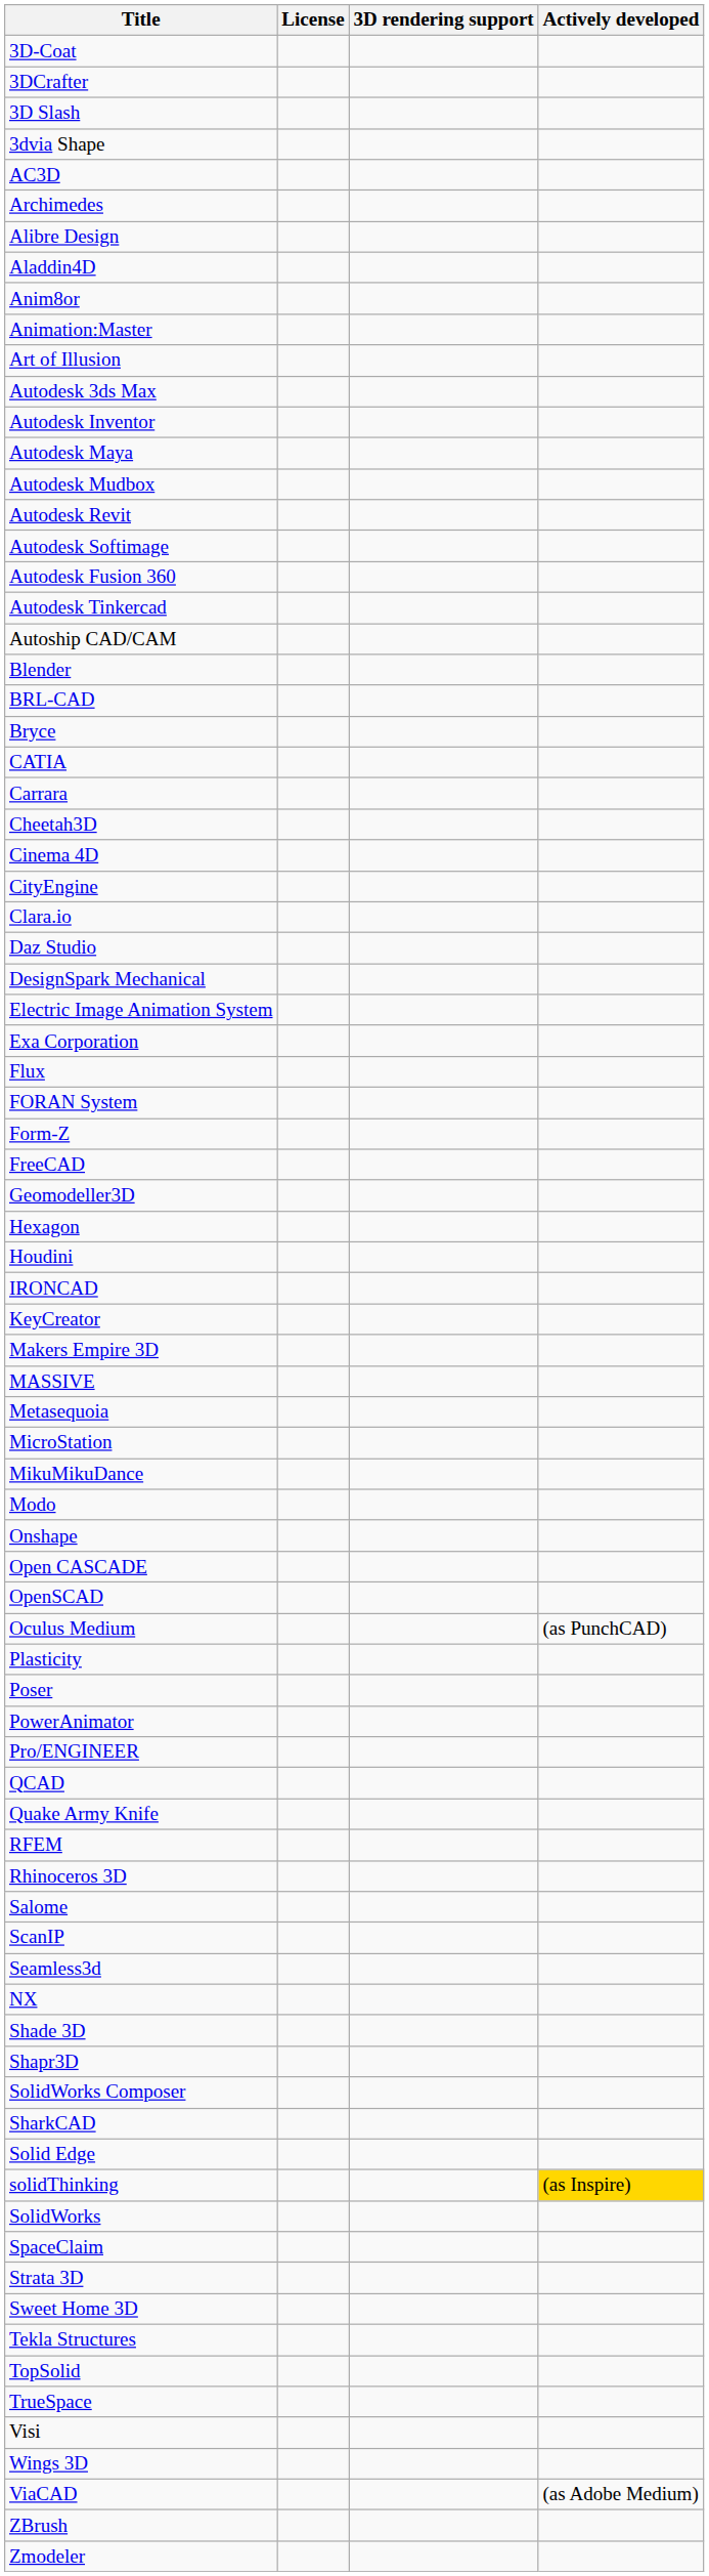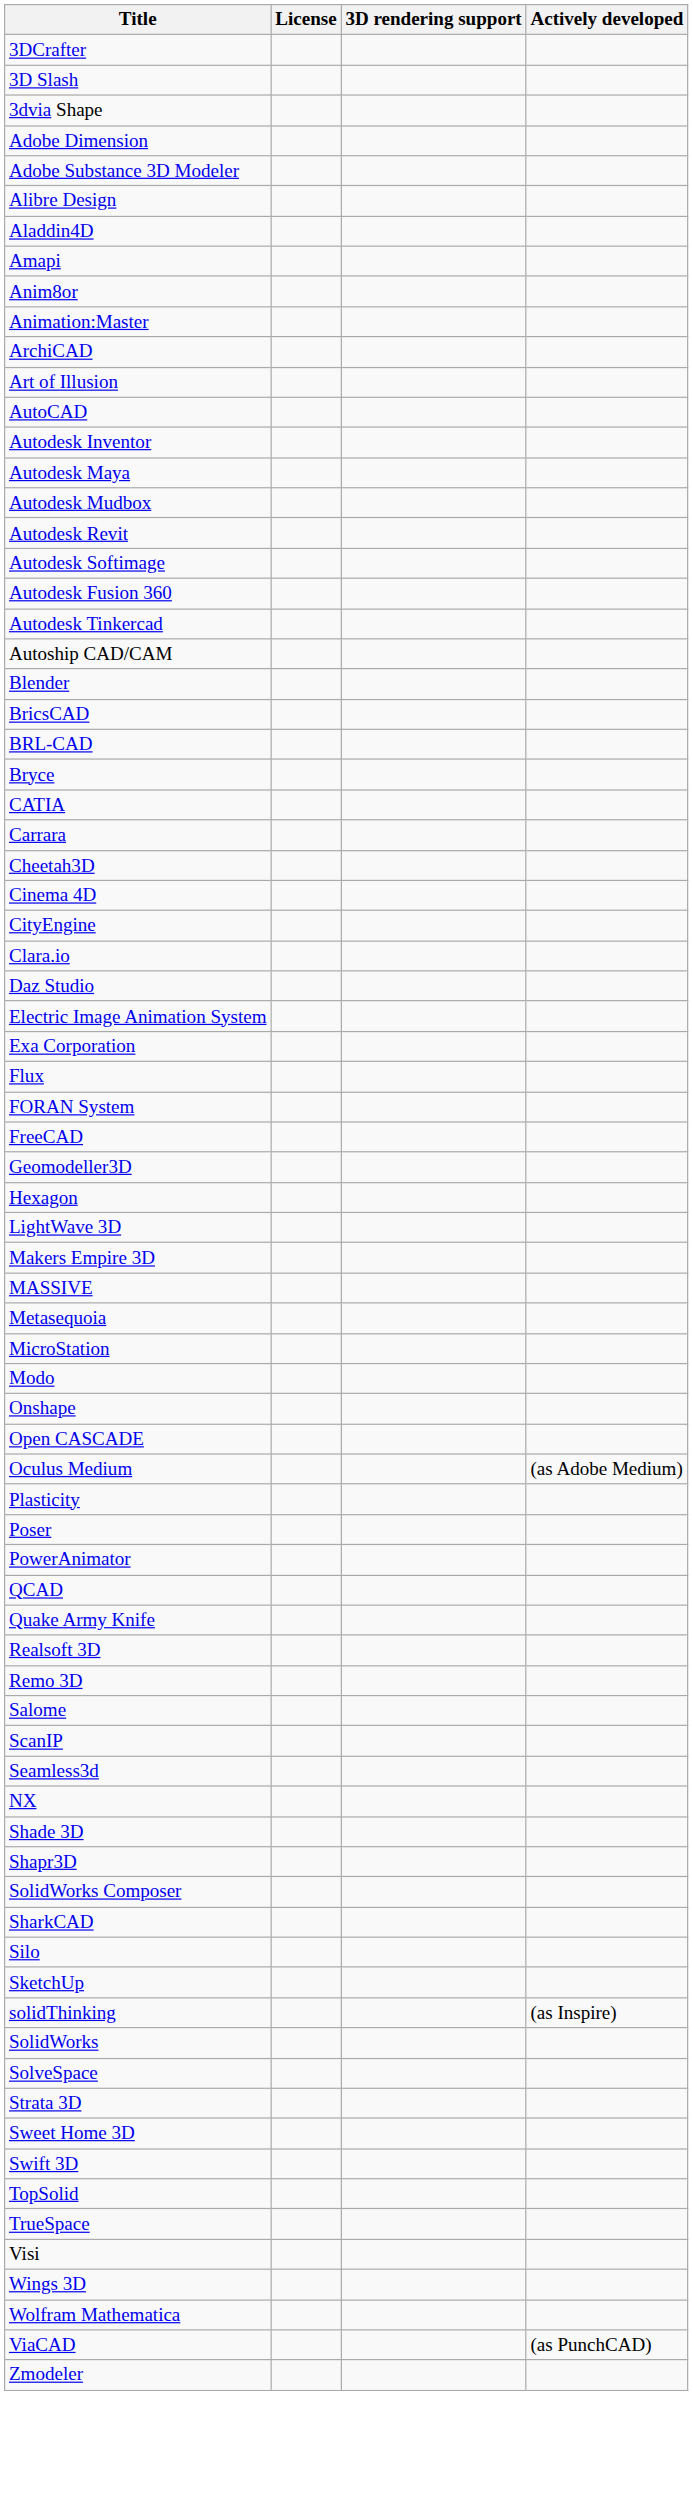 <table class="wikitable sortable">
 <tr>
 <th>Title</th>
 <th>License</th>
 <th>3D rendering support</th>
 <th>Actively developed</th>
-</tr>
-<tr>
-<td><a href='#'>3D-Coat</a></td>
-<td></td>
-<td></td>
-<td></td>
 </tr>
 <tr>
 <td><a href='#'>3DCrafter</a></td>
 <td></td>
 <td></td>
 <td></td>
 </tr>
 <tr>
 <td><a href='#'>3D Slash</a></td>
 <td></td>
 <td></td>
 <td></td>
 </tr>
 <tr>
 <td><a href='#'>3dvia</a> Shape</td>
 <td></td>
 <td></td>
 <td></td>
 </tr>
 <tr>
-<td><a href='#'>AC3D</a></td>
+<td><a href='#'>Adobe Dimension</a></td>
 <td></td>
 <td></td>
 <td></td>
 </tr>
 <tr>
-<td><a href='#'>Archimedes</a></td>
+<td><a href='#'>Adobe Substance 3D Modeler</a></td>
 <td></td>
 <td></td>
 <td></td>
 </tr>
 <tr>
 <td><a href='#'>Alibre Design</a></td>
 <td></td>
 <td></td>
 <td></td>
 </tr>
 <tr>
 <td><a href='#'>Aladdin4D</a></td>
 <td></td>
 <td></td>
 <td></td>
 </tr>
 <tr>
+<td><a href='#'>Amapi</a></td>
+<td></td>
+<td></td>
+<td></td>
+</tr>
+<tr>
 <td><a href='#'>Anim8or</a></td>
 <td></td>
 <td></td>
 <td></td>
 </tr>
 <tr>
 <td><a href='#'>Animation:Master</a></td>
 <td></td>
 <td></td>
 <td></td>
 </tr>
 <tr>
+<td><a href='#'>ArchiCAD</a></td>
+<td></td>
+<td></td>
+<td></td>
+</tr>
+<tr>
 <td><a href='#'>Art of Illusion</a></td>
 <td></td>
 <td></td>
 <td></td>
 </tr>
 <tr>
-<td><a href='#'>Autodesk 3ds Max</a></td>
+<td><a href='#'>AutoCAD</a></td>
 <td></td>
 <td></td>
 <td></td>
 </tr>
 <tr>
 <td><a href='#'>Autodesk Inventor</a></td>
 <td></td>
 <td></td>
 <td></td>
 </tr>
 <tr>
 <td><a href='#'>Autodesk Maya</a></td>
 <td></td>
 <td></td>
 <td></td>
 </tr>
 <tr>
 <td><a href='#'>Autodesk Mudbox</a></td>
 <td></td>
 <td></td>
 <td></td>
 </tr>
 <tr>
 <td><a href='#'>Autodesk Revit</a></td>
 <td></td>
 <td></td>
 <td></td>
 </tr>
 <tr>
 <td><a href='#'>Autodesk Softimage</a></td>
 <td></td>
 <td></td>
 <td></td>
 </tr>
 <tr>
 <td><a href='#'>Autodesk Fusion 360</a></td>
 <td></td>
 <td></td>
 <td></td>
 </tr>
 <tr>
 <td><a href='#'> Autodesk Tinkercad</a></td>
 <td></td>
 <td></td>
 <td></td>
 </tr>
 <tr>
 <td>Autoship CAD/CAM</td>
 <td></td>
 <td></td>
 <td></td>
 </tr>
 <tr>
 <td><a href='#'>Blender</a></td>
 <td></td>
 <td></td>
 <td></td>
 </tr>
 <tr>
+<td><a href='#'>BricsCAD</a></td>
+<td></td>
+<td></td>
+<td></td>
+</tr>
+<tr>
 <td><a href='#'>BRL-CAD</a></td>
 <td></td>
 <td></td>
 <td></td>
 </tr>
 <tr>
 <td><a href='#'>Bryce</a></td>
 <td></td>
 <td></td>
 <td></td>
 </tr>
 <tr>
 <td><a href='#'>CATIA</a></td>
 <td></td>
 <td></td>
 <td></td>
 </tr>
 <tr>
 <td><a href='#'>Carrara</a></td>
 <td></td>
 <td></td>
 <td></td>
 </tr>
 <tr>
 <td><a href='#'>Cheetah3D</a></td>
 <td></td>
 <td></td>
 <td></td>
 </tr>
 <tr>
 <td><a href='#'>Cinema 4D</a></td>
 <td></td>
 <td></td>
 <td></td>
 </tr>
 <tr>
 <td><a href='#'>CityEngine</a></td>
 <td></td>
 <td></td>
 <td></td>
 </tr>
 <tr>
 <td><a href='#'>Clara.io</a></td>
 <td></td>
 <td></td>
 <td></td>
 </tr>
 <tr>
 <td><a href='#'>Daz Studio</a></td>
 <td></td>
 <td></td>
 <td></td>
 </tr>
 <tr>
-<td><a href='#'>DesignSpark Mechanical</a></td>
-<td></td>
-<td></td>
-<td></td>
-</tr>
-<tr>
 <td><a href='#'>Electric Image Animation System</a></td>
 <td></td>
 <td></td>
 <td></td>
 </tr>
 <tr>
 <td><a href='#'>Exa Corporation</a></td>
 <td></td>
 <td></td>
 <td></td>
 </tr>
 <tr>
 <td><a href='#'>Flux</a></td>
 <td></td>
 <td></td>
 <td></td>
 </tr>
 <tr>
 <td><a href='#'>FORAN System</a></td>
 <td></td>
 <td></td>
 <td></td>
 </tr>
 <tr>
-<td><a href='#'>Form-Z</a></td>
-<td></td>
-<td></td>
-<td></td>
-</tr>
-<tr>
 <td><a href='#'>FreeCAD</a></td>
 <td></td>
 <td></td>
 <td></td>
 </tr>
 <tr>
 <td><a href='#'>Geomodeller3D</a></td>
 <td></td>
 <td></td>
 <td></td>
 </tr>
 <tr>
 <td><a href='#'>Hexagon</a></td>
 <td></td>
 <td></td>
 <td></td>
 </tr>
 <tr>
-<td><a href='#'>Houdini</a></td>
-<td></td>
-<td></td>
-<td></td>
-</tr>
-<tr>
-<td><a href='#'>IRONCAD</a></td>
-<td></td>
-<td></td>
-<td></td>
-</tr>
-<tr>
-<td><a href='#'>KeyCreator</a></td>
+<td><a href='#'>LightWave 3D</a></td>
 <td></td>
 <td></td>
 <td></td>
 </tr>
 <tr>
 <td><a href='#'>Makers Empire 3D</a></td>
 <td></td>
 <td></td>
 <td></td>
 </tr>
 <tr>
 <td><a href='#'>MASSIVE</a></td>
 <td></td>
 <td></td>
 <td></td>
 </tr>
 <tr>
 <td><a href='#'>Metasequoia</a></td>
 <td></td>
 <td></td>
 <td></td>
 </tr>
 <tr>
 <td><a href='#'>MicroStation</a></td>
 <td></td>
 <td></td>
 <td></td>
 </tr>
 <tr>
-<td><a href='#'>MikuMikuDance</a></td>
-<td></td>
-<td></td>
-<td></td>
-</tr>
-<tr>
 <td><a href='#'>Modo</a></td>
 <td></td>
 <td></td>
 <td></td>
 </tr>
 <tr>
 <td><a href='#'>Onshape</a></td>
 <td></td>
 <td></td>
 <td></td>
 </tr>
 <tr>
 <td><a href='#'>Open CASCADE</a></td>
 <td></td>
 <td></td>
 <td></td>
 </tr>
 <tr>
-<td><a href='#'>OpenSCAD</a></td>
-<td></td>
-<td></td>
-<td></td>
-</tr>
-<tr>
 <td><a href='#'>Oculus Medium</a></td>
 <td></td>
 <td></td>
-<td> (as PunchCAD)</td>
+<td> (as Adobe Medium)</td>
 </tr>
 <tr>
 <td><a href='#'>Plasticity</a></td>
 <td></td>
 <td></td>
 <td></td>
 </tr>
 <tr>
 <td><a href='#'>Poser</a></td>
 <td></td>
 <td></td>
 <td></td>
 </tr>
 <tr>
 <td><a href='#'>PowerAnimator</a></td>
 <td></td>
 <td></td>
 <td></td>
 </tr>
 <tr>
-<td><a href='#'>Pro/ENGINEER</a></td>
-<td></td>
-<td></td>
-<td></td>
-</tr>
-<tr>
 <td><a href='#'>QCAD</a></td>
 <td></td>
 <td></td>
 <td></td>
 </tr>
 <tr>
 <td><a href='#'>Quake Army Knife</a></td>
 <td></td>
 <td></td>
 <td></td>
 </tr>
 <tr>
-<td><a href='#'>RFEM</a></td>
+<td><a href='#'>Realsoft 3D</a></td>
 <td></td>
 <td></td>
 <td></td>
 </tr>
 <tr>
-<td><a href='#'>Rhinoceros 3D</a></td>
+<td><a href='#'>Remo 3D</a></td>
 <td></td>
 <td></td>
 <td></td>
 </tr>
 <tr>
 <td><a href='#'>Salome</a></td>
 <td></td>
 <td></td>
 <td></td>
 </tr>
 <tr>
 <td><a href='#'>ScanIP</a></td>
 <td></td>
 <td></td>
 <td></td>
 </tr>
 <tr>
 <td><a href='#'>Seamless3d</a></td>
 <td></td>
 <td></td>
 <td></td>
 </tr>
 <tr>
 <td><a href='#'>NX</a></td>
 <td></td>
 <td></td>
 <td></td>
 </tr>
 <tr>
 <td><a href='#'>Shade 3D</a></td>
 <td></td>
 <td></td>
 <td></td>
 </tr>
 <tr>
 <td><a href='#'>Shapr3D</a></td>
 <td></td>
 <td></td>
 <td></td>
 </tr>
 <tr>
 <td><a href='#'>SolidWorks Composer</a></td>
 <td></td>
 <td></td>
 <td></td>
 </tr>
 <tr>
 <td><a href='#'>SharkCAD</a></td>
 <td></td>
 <td></td>
 <td></td>
 </tr>
 <tr>
-<td><a href='#'>Solid Edge</a></td>
+<td><a href='#'>Silo</a></td>
+<td></td>
+<td></td>
+<td></td>
+</tr>
+<tr>
+<td><a href='#'>SketchUp</a></td>
 <td></td>
 <td></td>
 <td></td>
 </tr>
 <tr>
 <td><a href='#'>solidThinking</a></td>
 <td></td>
 <td></td>
-<td style="background: gold;"> (as Inspire)</td>
+<td> (as Inspire)</td>
 </tr>
 <tr>
 <td><a href='#'>SolidWorks</a></td>
 <td></td>
 <td></td>
 <td></td>
 </tr>
 <tr>
-<td><a href='#'>SpaceClaim</a></td>
+<td><a href='#'>SolveSpace</a></td>
 <td></td>
 <td></td>
 <td></td>
 </tr>
 <tr>
 <td><a href='#'>Strata 3D</a></td>
 <td></td>
 <td></td>
 <td></td>
 </tr>
 <tr>
 <td><a href='#'>Sweet Home 3D</a></td>
 <td></td>
 <td></td>
 <td></td>
 </tr>
 <tr>
-<td><a href='#'>Tekla Structures</a></td>
+<td><a href='#'>Swift 3D</a></td>
 <td></td>
 <td></td>
 <td></td>
 </tr>
 <tr>
 <td><a href='#'>TopSolid</a></td>
 <td></td>
 <td></td>
 <td></td>
 </tr>
 <tr>
 <td><a href='#'>TrueSpace</a></td>
 <td></td>
 <td></td>
 <td></td>
 </tr>
 <tr>
 <td>Visi</td>
 <td></td>
 <td></td>
 <td></td>
 </tr>
 <tr>
 <td><a href='#'>Wings 3D</a></td>
 <td></td>
 <td></td>
 <td></td>
 </tr>
 <tr>
+<td><a href='#'>Wolfram Mathematica</a></td>
+<td></td>
+<td></td>
+<td></td>
+</tr>
+<tr>
 <td><a href='#'>ViaCAD</a></td>
 <td></td>
 <td></td>
-<td> (as Adobe Medium)</td>
-</tr>
-<tr>
-<td><a href='#'>ZBrush</a></td>
-<td></td>
-<td></td>
-<td></td>
+<td> (as PunchCAD)</td>
 </tr>
 <tr>
 <td><a href='#'>Zmodeler</a></td>
 <td></td>
 <td></td>
 <td></td>
 </tr>
 </table>
